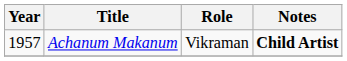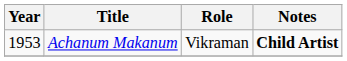 <table class="wikitable sortable">
 <tr>
 <th>Year</th>
 <th>Title</th>
 <th>Role</th>
 <th class="unsortable">Notes</th>
 </tr>
 <tr>
-<td>1957</td>
+<td>1953</td>
 <td><em><a href='#'>Achanum Makanum</a></em></td>
 <td>Vikraman</td>
 <td><strong>Child Artist</strong></td>
 </tr>
 <tr>
 </tr>
 </table>
